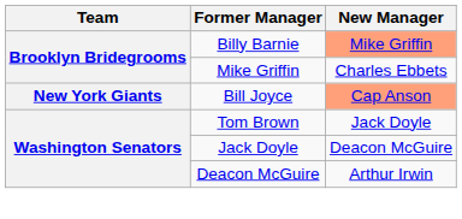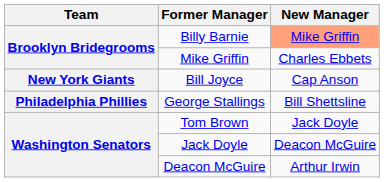 <table class="wikitable plainrowheaders" style="text-align:center;">
 <tr>
 <th scope="col">Team</th>
 <th scope="col">Former Manager</th>
 <th scope="col">New Manager</th>
 </tr>
 <tr>
 <th rowspan="2" scope="row" style="text-align:center;"><a href='#'>Brooklyn Bridegrooms</a></th>
 <td><a href='#'>Billy Barnie</a></td>
 <td style="background: lightsalmon;"><a href='#'>Mike Griffin</a></td>
 </tr>
 <tr>
 <td><a href='#'>Mike Griffin</a></td>
 <td><a href='#'>Charles Ebbets</a></td>
 </tr>
 <tr>
 <th scope="row" style="text-align:center;"><a href='#'>New York Giants</a></th>
 <td><a href='#'>Bill Joyce</a></td>
-<td style="background: lightsalmon;"><a href='#'>Cap Anson</a></td>
+<td><a href='#'>Cap Anson</a></td>
+</tr>
+<tr>
+<th scope="row" style="text-align:center;"><a href='#'>Philadelphia Phillies</a></th>
+<td><a href='#'>George Stallings</a></td>
+<td><a href='#'>Bill Shettsline</a></td>
 </tr>
 <tr>
 <th rowspan="3" scope="row" style="text-align:center;"><a href='#'>Washington Senators</a></th>
 <td><a href='#'>Tom Brown</a></td>
 <td><a href='#'>Jack Doyle</a></td>
 </tr>
 <tr>
 <td><a href='#'>Jack Doyle</a></td>
 <td><a href='#'>Deacon McGuire</a></td>
 </tr>
 <tr>
 <td><a href='#'>Deacon McGuire</a></td>
 <td><a href='#'>Arthur Irwin</a></td>
 </tr>
 </table>
